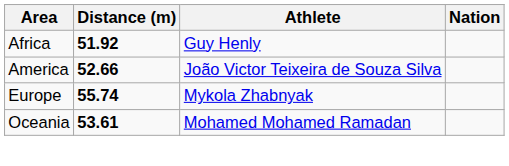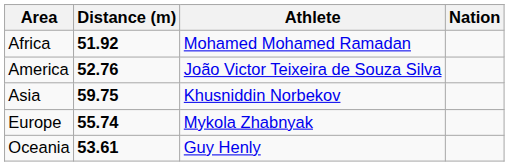 <table class="wikitable">
 <tr>
 <th>Area</th>
 <th>Distance (m)</th>
 <th>Athlete</th>
 <th>Nation</th>
 </tr>
 <tr>
 <td>Africa</td>
 <td><strong>51.92</strong></td>
-<td><a href='#'>Guy Henly</a></td>
+<td><a href='#'>Mohamed Mohamed Ramadan</a></td>
 <td></td>
 </tr>
 <tr>
 <td>America</td>
-<td><strong>52.66</strong></td>
+<td><strong>52.76</strong></td>
 <td><a href='#'>João Victor Teixeira de Souza Silva</a></td>
+<td></td>
+</tr>
+<tr>
+<td>Asia</td>
+<td><strong>59.75</strong> </td>
+<td><a href='#'>Khusniddin Norbekov</a></td>
 <td></td>
 </tr>
 <tr>
 <td>Europe</td>
 <td><strong>55.74</strong></td>
 <td><a href='#'>Mykola Zhabnyak</a></td>
 <td></td>
 </tr>
 <tr>
 <td>Oceania</td>
 <td><strong>53.61</strong></td>
-<td><a href='#'>Mohamed Mohamed Ramadan</a></td>
+<td><a href='#'>Guy Henly</a></td>
 <td></td>
 </tr>
 </table>
